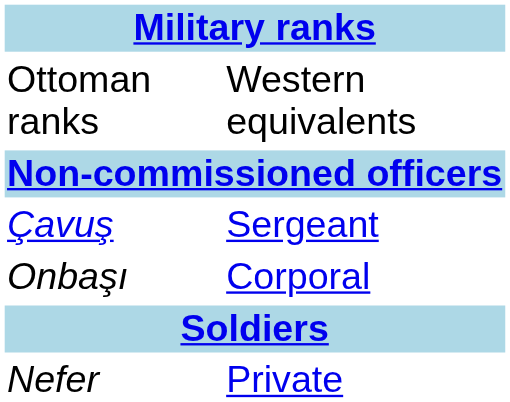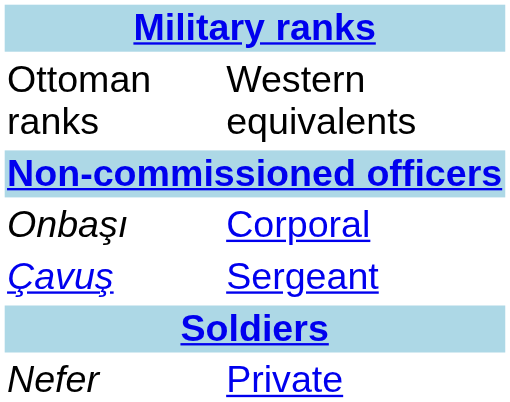 <table>
 <tr>
 <th colspan="2" style="background:lightblue; text-align:center;"><a href='#'>Military ranks</a></th>
 </tr>
 <tr>
 <td>Ottoman<br>ranks</td>
 <td>Western<br>equivalents</td>
 </tr>
 <tr>
 <th colspan="2" style="background:lightblue; text-align:center;"><a href='#'>Non-commissioned officers</a></th>
 </tr>
 <tr>
+<td><em>Onbaşı</em></td>
+<td><a href='#'>Corporal</a></td>
+</tr>
+<tr>
 <td><em><a href='#'>Çavuş</a></em></td>
 <td><a href='#'>Sergeant</a></td>
-</tr>
-<tr>
-<td><em>Onbaşı</em></td>
-<td><a href='#'>Corporal</a></td>
 </tr>
 <tr>
 <th colspan="2" style="background:lightblue; text-align:center;"><a href='#'>Soldiers</a></th>
 </tr>
 <tr>
 <td><em>Nefer</em></td>
 <td><a href='#'>Private</a></td>
 </tr>
 </table>
